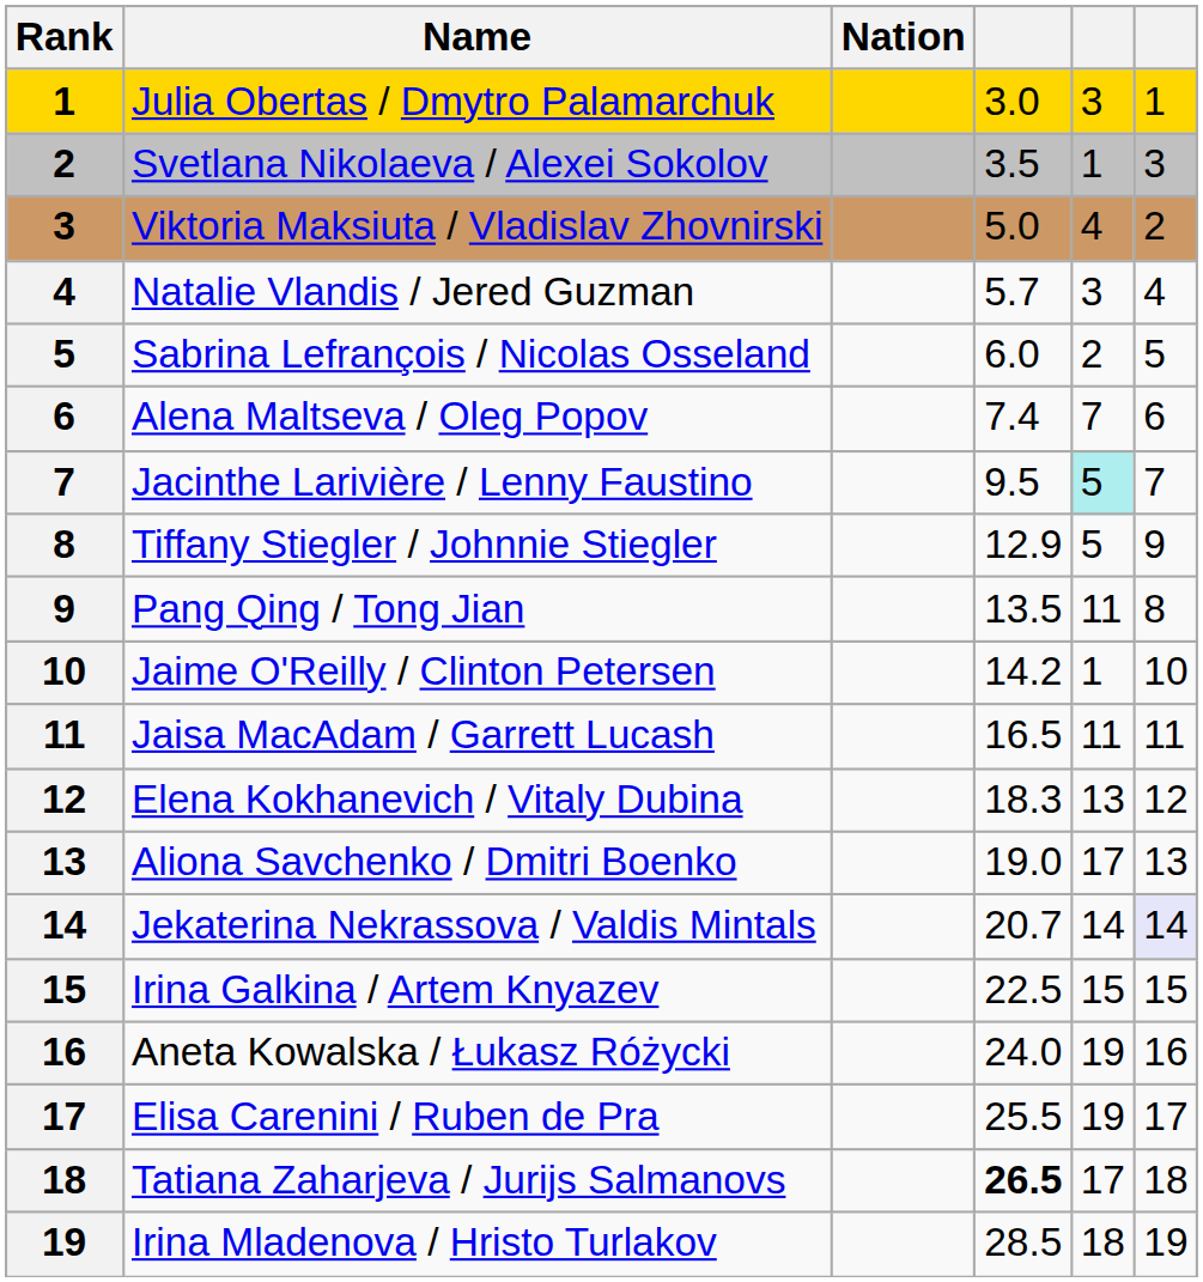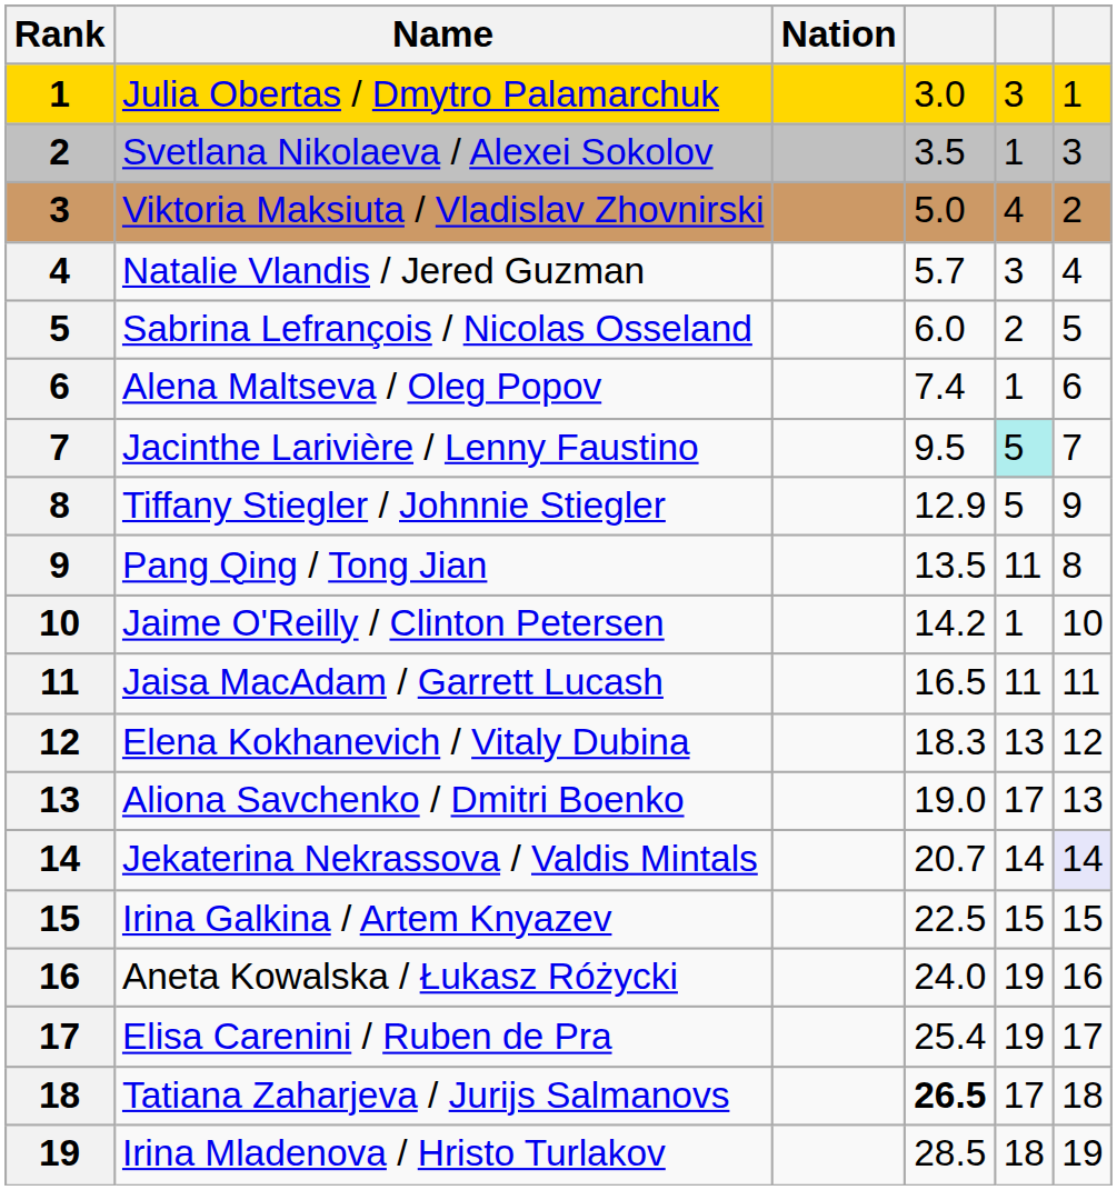 <table class="wikitable sortable">
 <tr>
 <th>Rank</th>
 <th>Name</th>
 <th>Nation</th>
 <th></th>
 <th></th>
 <th></th>
 </tr>
 <tr bgcolor=gold>
 <td align=center><strong>1</strong></td>
 <td><a href='#'>Julia Obertas</a> / <a href='#'>Dmytro Palamarchuk</a></td>
 <td></td>
 <td>3.0</td>
 <td>3</td>
 <td>1</td>
 </tr>
 <tr bgcolor=silver>
 <td align=center><strong>2</strong></td>
 <td><a href='#'>Svetlana Nikolaeva</a> / <a href='#'>Alexei Sokolov</a></td>
 <td></td>
 <td>3.5</td>
 <td>1</td>
 <td>3</td>
 </tr>
 <tr bgcolor=cc9966>
 <td align=center><strong>3</strong></td>
 <td><a href='#'>Viktoria Maksiuta</a> / <a href='#'>Vladislav Zhovnirski</a></td>
 <td></td>
 <td>5.0</td>
 <td>4</td>
 <td>2</td>
 </tr>
 <tr>
 <th>4</th>
 <td><a href='#'>Natalie Vlandis</a> / Jered Guzman</td>
 <td></td>
 <td>5.7</td>
 <td>3</td>
 <td>4</td>
 </tr>
 <tr>
 <th>5</th>
 <td><a href='#'>Sabrina Lefrançois</a> / <a href='#'>Nicolas Osseland</a></td>
 <td></td>
 <td>6.0</td>
 <td>2</td>
 <td>5</td>
 </tr>
 <tr>
 <th>6</th>
 <td><a href='#'>Alena Maltseva</a> / <a href='#'>Oleg Popov</a></td>
 <td></td>
 <td>7.4</td>
-<td>7</td>
+<td>1</td>
 <td>6</td>
 </tr>
 <tr>
 <th>7</th>
 <td><a href='#'>Jacinthe Larivière</a> / <a href='#'>Lenny Faustino</a></td>
 <td></td>
 <td>9.5</td>
 <td style="background: paleturquoise;">5</td>
 <td>7</td>
 </tr>
 <tr>
 <th>8</th>
 <td><a href='#'>Tiffany Stiegler</a> / <a href='#'>Johnnie Stiegler</a></td>
 <td></td>
 <td>12.9</td>
 <td>5</td>
 <td>9</td>
 </tr>
 <tr>
 <th>9</th>
 <td><a href='#'>Pang Qing</a> / <a href='#'>Tong Jian</a></td>
 <td></td>
 <td>13.5</td>
 <td>11</td>
 <td>8</td>
 </tr>
 <tr>
 <th>10</th>
 <td><a href='#'>Jaime O'Reilly</a> / <a href='#'>Clinton Petersen</a></td>
 <td></td>
 <td>14.2</td>
 <td>1</td>
 <td>10</td>
 </tr>
 <tr>
 <th>11</th>
 <td><a href='#'>Jaisa MacAdam</a> / <a href='#'>Garrett Lucash</a></td>
 <td></td>
 <td>16.5</td>
 <td>11</td>
 <td>11</td>
 </tr>
 <tr>
 <th>12</th>
 <td><a href='#'>Elena Kokhanevich</a> / <a href='#'>Vitaly Dubina</a></td>
 <td></td>
 <td>18.3</td>
 <td>13</td>
 <td>12</td>
 </tr>
 <tr>
 <th>13</th>
 <td><a href='#'>Aliona Savchenko</a> / <a href='#'>Dmitri Boenko</a></td>
 <td></td>
 <td>19.0</td>
 <td>17</td>
 <td>13</td>
 </tr>
 <tr>
 <th>14</th>
 <td><a href='#'>Jekaterina Nekrassova</a> / <a href='#'>Valdis Mintals</a></td>
 <td></td>
 <td>20.7</td>
 <td>14</td>
 <td style="background: lavender;">14</td>
 </tr>
 <tr>
 <th>15</th>
 <td><a href='#'>Irina Galkina</a> / <a href='#'>Artem Knyazev</a></td>
 <td></td>
 <td>22.5</td>
 <td>15</td>
 <td>15</td>
 </tr>
 <tr>
 <th>16</th>
 <td>Aneta Kowalska / <a href='#'>Łukasz Różycki</a></td>
 <td></td>
 <td>24.0</td>
 <td>19</td>
 <td>16</td>
 </tr>
 <tr>
 <th>17</th>
 <td><a href='#'>Elisa Carenini</a> / <a href='#'>Ruben de Pra</a></td>
 <td></td>
-<td>25.5</td>
+<td>25.4</td>
 <td>19</td>
 <td>17</td>
 </tr>
 <tr>
 <th>18</th>
 <td><a href='#'>Tatiana Zaharjeva</a> / <a href='#'>Jurijs Salmanovs</a></td>
 <td></td>
 <td><strong>26.5</strong></td>
 <td>17</td>
 <td>18</td>
 </tr>
 <tr>
 <th>19</th>
 <td><a href='#'>Irina Mladenova</a> / <a href='#'>Hristo Turlakov</a></td>
 <td></td>
 <td>28.5</td>
 <td>18</td>
 <td>19</td>
 </tr>
 </table>
